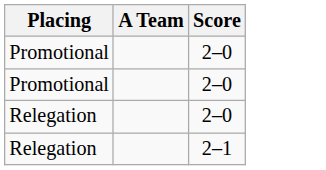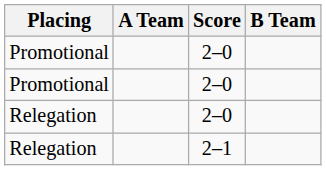 <table class=wikitable style="border:1px solid #AAAAAA;">
 <tr>
 <th>Placing</th>
 <th>A Team</th>
 <th>Score</th>
+<th>B Team</th>
 </tr>
 <tr>
 <td>Promotional</td>
 <td><strong></strong></td>
 <td align="center">2–0</td>
+<td></td>
 </tr>
 <tr>
 <td>Promotional</td>
 <td><strong></strong></td>
 <td align="center">2–0</td>
+<td></td>
 </tr>
 <tr>
 <td>Relegation</td>
 <td><strong></strong></td>
 <td align="center">2–0</td>
+<td></td>
 </tr>
 <tr>
 <td>Relegation</td>
 <td><strong></strong></td>
 <td align="center">2–1</td>
+<td></td>
 </tr>
 </table>
